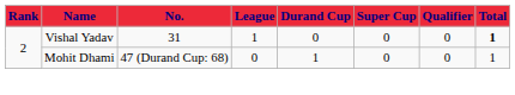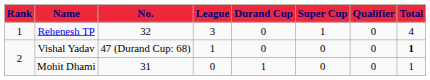 <table class="wikitable" style="font-size: 95%; text-align: center;">
 <tr>
 <th style="background:#ED2939; color:#000080; text-align:center;">Rank</th>
 <th style="background:#ED2939; color:#000080; text-align:center;">Name</th>
 <th style="background:#ED2939; color:#000080; text-align:center;">No.</th>
 <th style="background:#ED2939; color:#000080; text-align:center;">League</th>
 <th style="background:#ED2939; color:#000080; text-align:center;">Durand Cup</th>
 <th style="background:#ED2939; color:#000080; text-align:center;">Super Cup</th>
 <th style="background:#ED2939; color:#000080; text-align:center;">Qualifier</th>
 <th style="background:#ED2939; color:#000080; text-align:center;">Total</th>
 </tr>
 <tr>
+<td>1</td>
+<td> <a href='#'>Rehenesh TP</a></td>
+<td>32</td>
+<td>3</td>
+<td>0</td>
+<td>1</td>
+<td>0</td>
+<td>4</td>
+</tr>
+<tr>
 <td rowspan="2">2</td>
 <td> Vishal Yadav</td>
-<td>31</td>
+<td>47 (Durand Cup: 68)</td>
 <td>1</td>
 <td>0</td>
 <td>0</td>
 <td>0</td>
 <td><strong>1</strong></td>
 </tr>
 <tr>
 <td> Mohit Dhami</td>
-<td>47 (Durand Cup: 68)</td>
+<td>31</td>
 <td>0</td>
 <td>1</td>
 <td>0</td>
 <td>0</td>
 <td>1</td>
 </tr>
 </table>
